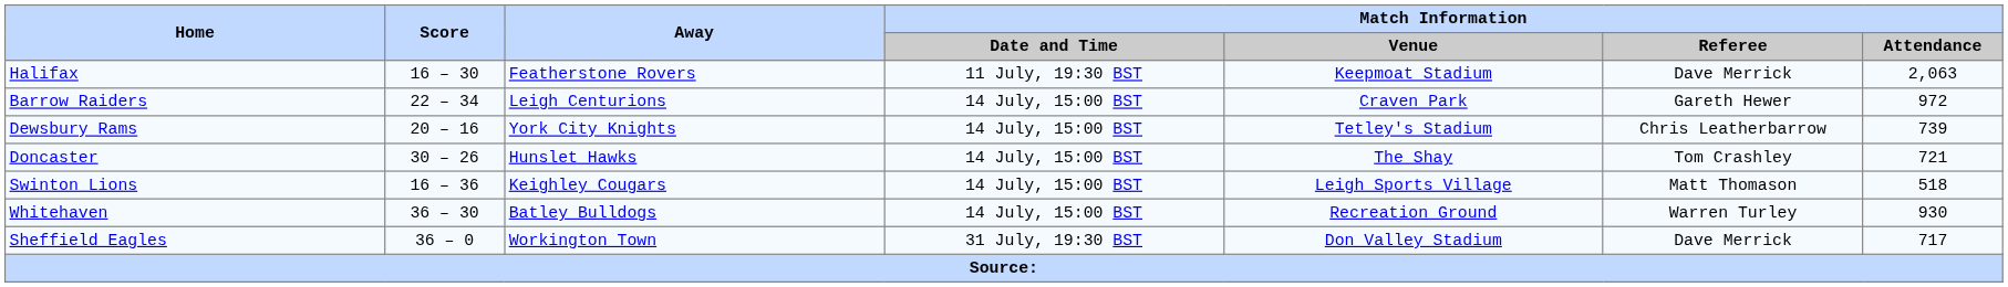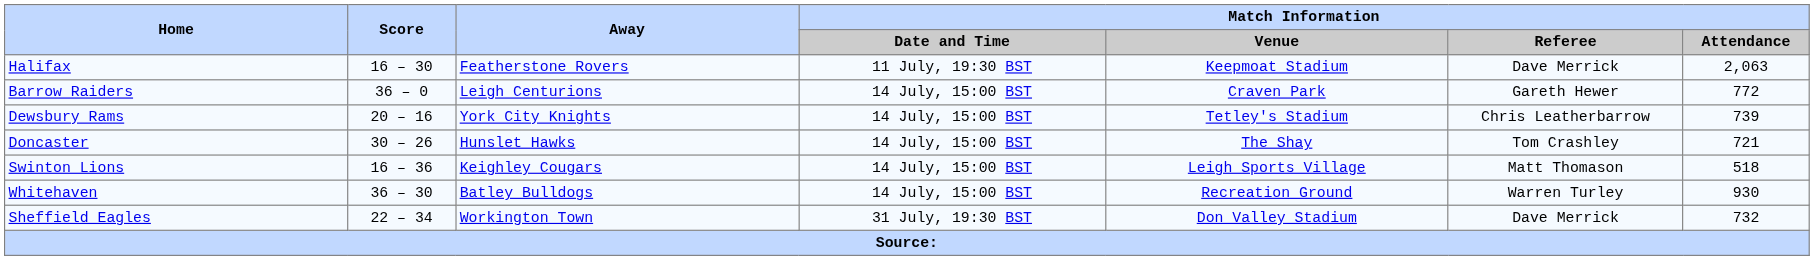 <table border="1" cellpadding="3" cellspacing="0" style="border-collapse:collapse; text-align:center; width:100%;">
 <tr style="background:#c1d8ff;">
 <th rowspan="2" style="width:19%;">Home</th>
 <th rowspan="2" style="width:6%;">Score</th>
 <th rowspan="2" style="width:19%;">Away</th>
 <th colspan=6>Match Information</th>
 </tr>
 <tr style="background:#ccc;">
 <th width=17%>Date and Time</th>
 <th width=19%>Venue</th>
 <th width=13%>Referee</th>
 <th width=7%>Attendance</th>
 </tr>
 <tr style="background:#f5faff;">
 <td align=left> <a href='#'>Halifax</a></td>
 <td>16 – 30</td>
 <td align=left> <a href='#'>Featherstone Rovers</a></td>
 <td>11 July, 19:30 <a href='#'>BST</a></td>
 <td><a href='#'>Keepmoat Stadium</a></td>
 <td>Dave Merrick</td>
 <td>2,063</td>
 </tr>
 <tr style="background:#f5faff;">
 <td align=left> <a href='#'>Barrow Raiders</a></td>
-<td>22 – 34</td>
+<td>36 – 0</td>
 <td align=left> <a href='#'>Leigh Centurions</a></td>
 <td>14 July, 15:00 <a href='#'>BST</a></td>
 <td><a href='#'>Craven Park</a></td>
 <td>Gareth Hewer</td>
-<td>972</td>
+<td>772</td>
 </tr>
 <tr style="background:#f5faff;">
 <td align=left> <a href='#'>Dewsbury Rams</a></td>
 <td>20 – 16</td>
 <td align=left> <a href='#'>York City Knights</a></td>
 <td>14 July, 15:00 <a href='#'>BST</a></td>
 <td><a href='#'>Tetley's Stadium</a></td>
 <td>Chris Leatherbarrow</td>
 <td>739</td>
 </tr>
 <tr style="background:#f5faff;">
 <td align=left> <a href='#'>Doncaster</a></td>
 <td>30 – 26</td>
 <td align=left> <a href='#'>Hunslet Hawks</a></td>
 <td>14 July, 15:00 <a href='#'>BST</a></td>
 <td><a href='#'>The Shay</a></td>
 <td>Tom Crashley</td>
 <td>721</td>
 </tr>
 <tr style="background:#f5faff;">
 <td align=left> <a href='#'>Swinton Lions</a></td>
 <td>16 – 36</td>
 <td align=left> <a href='#'>Keighley Cougars</a></td>
 <td>14 July, 15:00 <a href='#'>BST</a></td>
 <td><a href='#'>Leigh Sports Village</a></td>
 <td>Matt Thomason</td>
 <td>518</td>
 </tr>
 <tr style="background:#f5faff;">
 <td align=left> <a href='#'>Whitehaven</a></td>
 <td>36 – 30</td>
 <td align=left> <a href='#'>Batley Bulldogs</a></td>
 <td>14 July, 15:00 <a href='#'>BST</a></td>
 <td><a href='#'>Recreation Ground</a></td>
 <td>Warren Turley</td>
 <td>930</td>
 </tr>
 <tr style="background:#f5faff;">
 <td align=left> <a href='#'>Sheffield Eagles</a></td>
-<td>36 – 0</td>
+<td>22 – 34</td>
 <td align=left> <a href='#'>Workington Town</a></td>
 <td>31 July, 19:30 <a href='#'>BST</a></td>
 <td><a href='#'>Don Valley Stadium</a></td>
 <td>Dave Merrick</td>
-<td>717</td>
+<td>732</td>
 </tr>
 <tr style="background:#c1d8ff;">
 <th colspan=12>Source:</th>
 </tr>
 </table>
